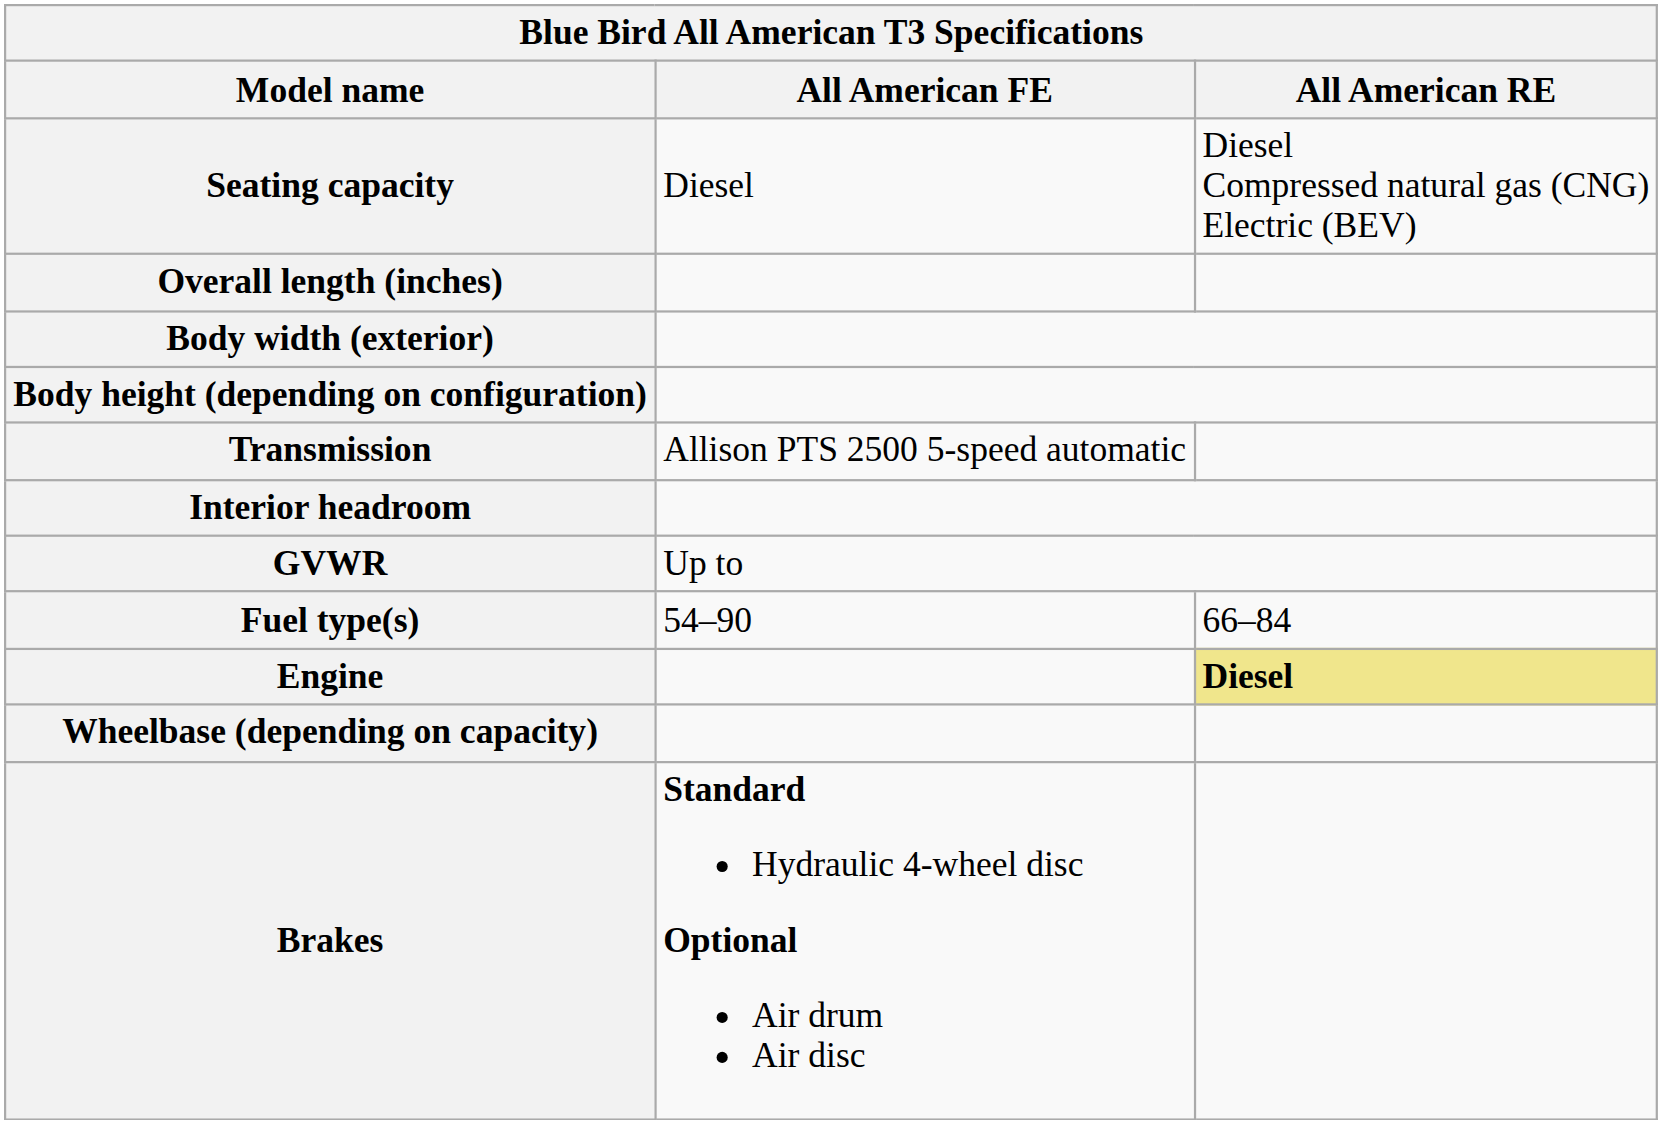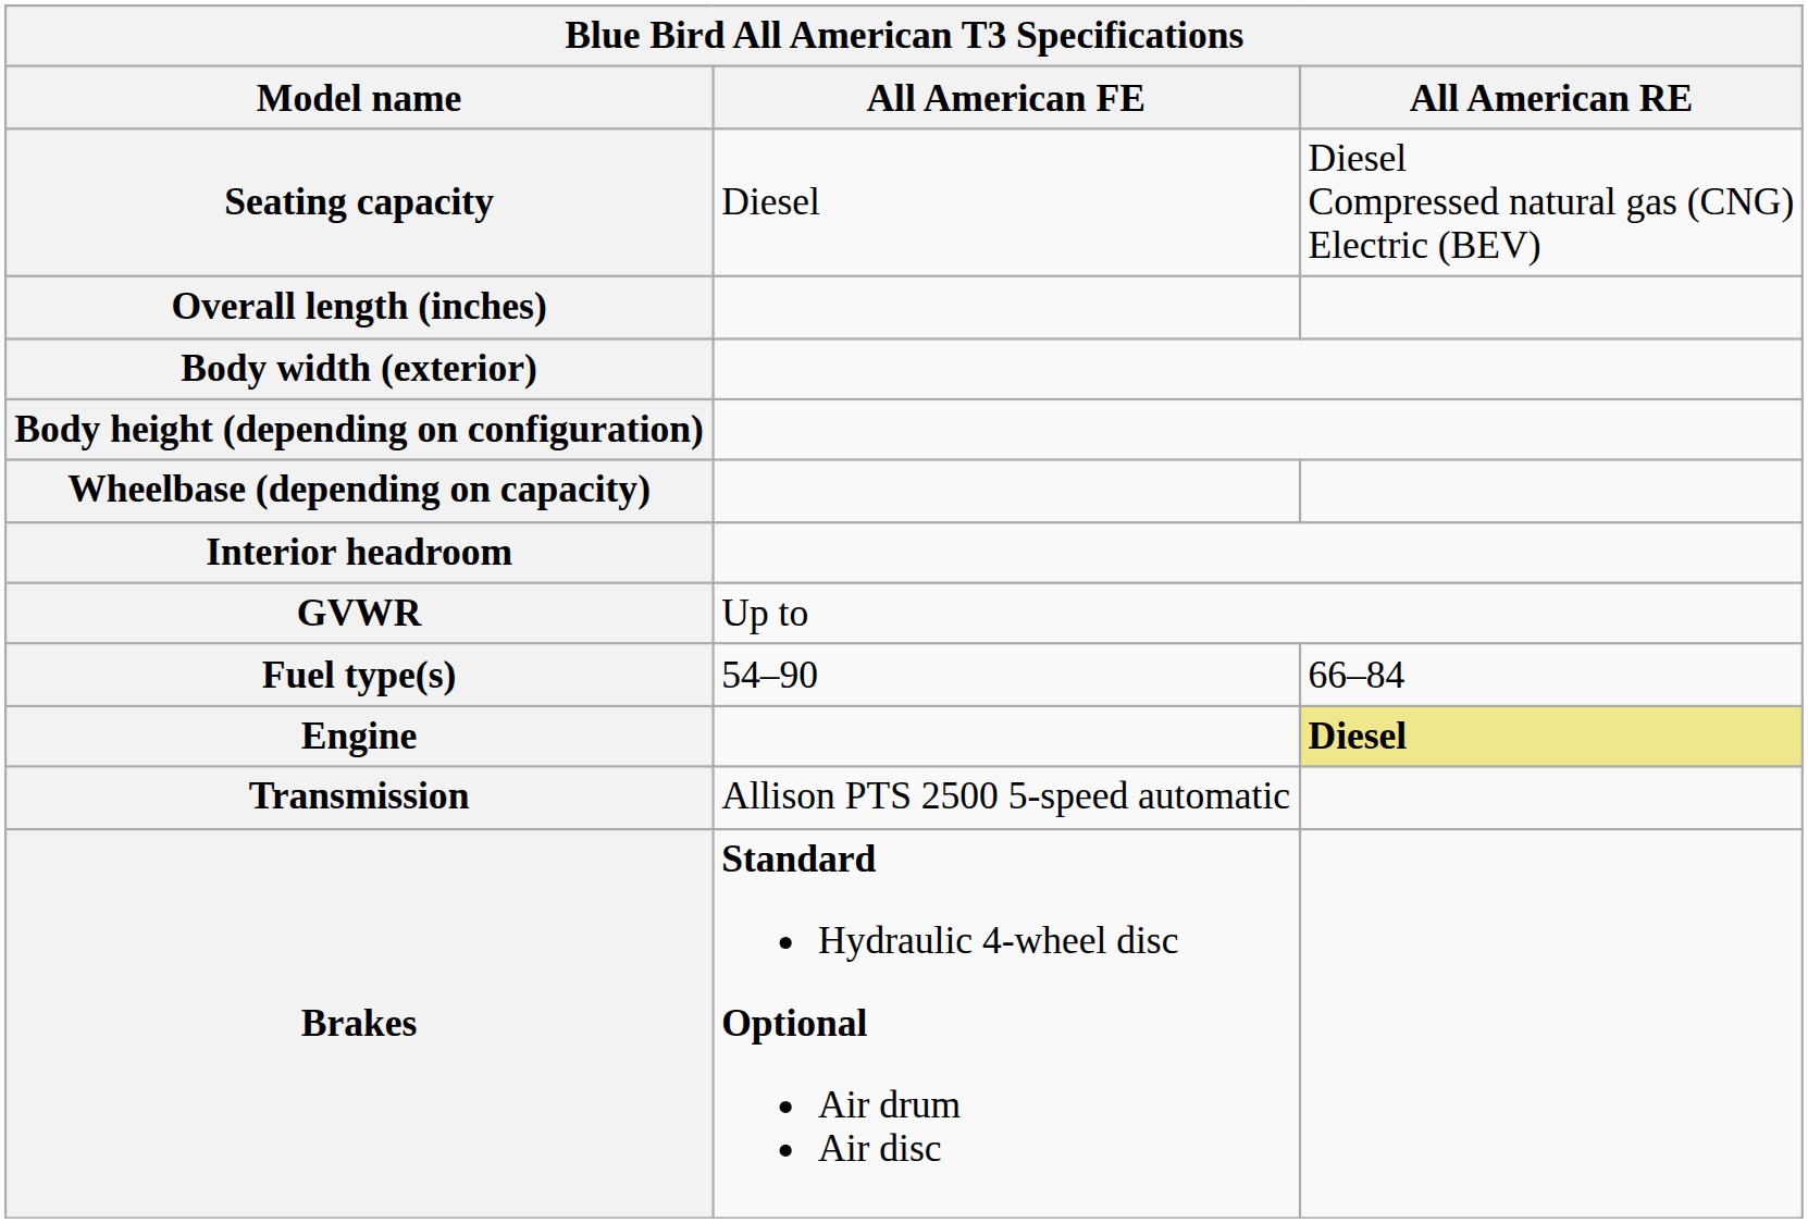 <table class="wikitable">
 <tr>
 <th colspan="3">Blue Bird All American T3 Specifications</th>
 </tr>
 <tr>
 <th>Model name</th>
 <th>All American FE</th>
 <th>All American RE</th>
 </tr>
 <tr>
 <th>Seating capacity</th>
 <td>Diesel</td>
 <td>Diesel<br>Compressed natural gas (CNG)<br>Electric (BEV)</td>
 </tr>
 <tr>
 <th>Overall length (inches)</th>
 <td></td>
 <td></td>
 </tr>
 <tr>
 <th>Body width (exterior)</th>
 <td colspan="2"></td>
 </tr>
 <tr>
 <th>Body height (depending on configuration)</th>
 <td colspan="2"></td>
 </tr>
 <tr>
-<th>Transmission</th>
-<td>Allison PTS 2500 5-speed automatic</td>
+<th>Wheelbase (depending on capacity)</th>
+<td></td>
 <td></td>
 </tr>
 <tr>
 <th>Interior headroom</th>
 <td colspan="2"></td>
 </tr>
 <tr>
 <th>GVWR</th>
 <td colspan="2">Up to </td>
 </tr>
 <tr>
 <th>Fuel type(s)</th>
 <td>54–90</td>
 <td>66–84</td>
 </tr>
 <tr>
 <th>Engine</th>
 <td></td>
 <td style="background: khaki;"><strong>Diesel</strong></td>
 </tr>
 <tr>
-<th>Wheelbase (depending on capacity)</th>
-<td></td>
+<th>Transmission</th>
+<td>Allison PTS 2500 5-speed automatic</td>
 <td></td>
 </tr>
 <tr>
 <th>Brakes</th>
 <td><strong>Standard</strong><br><ul><li>Hydraulic 4-wheel disc</li></ul><strong>Optional</strong><ul><li>Air drum</li><li>Air disc</li></ul></td>
 <td></td>
 </tr>
 </table>
